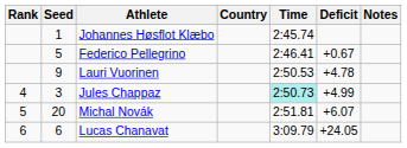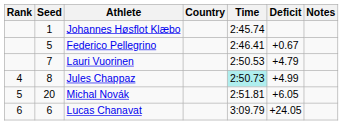 <table class="wikitable sortable" style="text-align:center">
 <tr>
 <th>Rank</th>
 <th>Seed</th>
 <th>Athlete</th>
 <th>Country</th>
 <th>Time</th>
 <th>Deficit</th>
 <th>Notes</th>
 </tr>
 <tr>
 <td></td>
 <td>1</td>
 <td align=left><a href='#'>Johannes Høsflot Klæbo</a></td>
 <td align=left></td>
 <td>2:45.74</td>
 <td></td>
 <td></td>
 </tr>
 <tr>
 <td></td>
 <td>5</td>
 <td align=left><a href='#'>Federico Pellegrino</a></td>
 <td align=left></td>
 <td>2:46.41</td>
 <td>+0.67</td>
 <td></td>
 </tr>
 <tr>
 <td></td>
-<td>9</td>
+<td>7</td>
 <td align=left><a href='#'>Lauri Vuorinen</a></td>
 <td align=left></td>
 <td>2:50.53</td>
-<td>+4.78</td>
+<td>+4.79</td>
 <td></td>
 </tr>
 <tr>
 <td>4</td>
-<td>3</td>
+<td>8</td>
 <td align=left><a href='#'>Jules Chappaz</a></td>
 <td align=left></td>
 <td style="background: paleturquoise;">2:50.73</td>
 <td>+4.99</td>
 <td></td>
 </tr>
 <tr>
 <td>5</td>
 <td>20</td>
 <td align=left><a href='#'>Michal Novák</a></td>
 <td align=left></td>
 <td>2:51.81</td>
-<td>+6.07</td>
+<td>+6.05</td>
 <td></td>
 </tr>
 <tr>
 <td>6</td>
 <td>6</td>
 <td align=left><a href='#'>Lucas Chanavat</a></td>
 <td align=left></td>
 <td>3:09.79</td>
 <td>+24.05</td>
 <td></td>
 </tr>
 </table>
